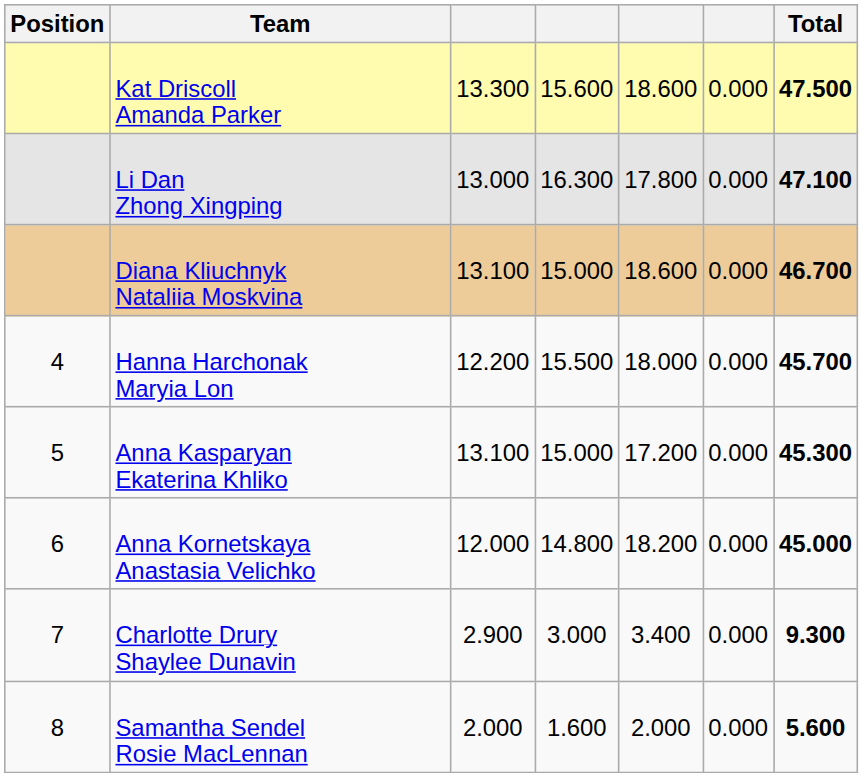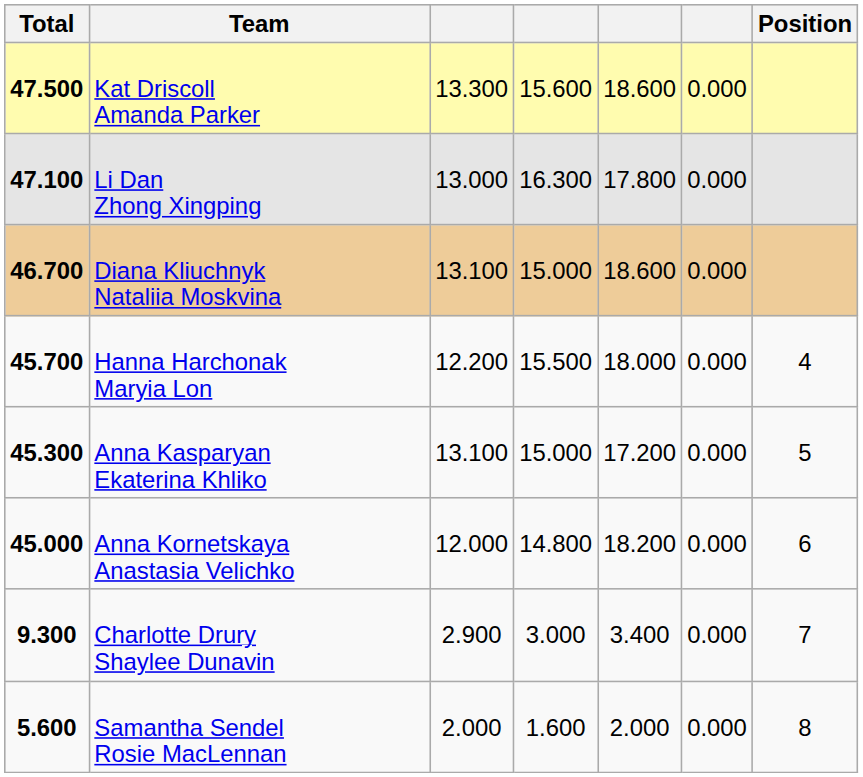 <table class="wikitable sortable" style="text-align:center; font-size:95%">
 <tr>
-<th scope=col>Position</th>
+<th scope=col;>Total</th>
 <th scope="col" style="width:210px;">Team</th>
 <th scope=col></th>
 <th scope=col></th>
 <th scope=col></th>
 <th scope=col></th>
-<th scope=col;>Total</th>
+<th scope=col>Position</th>
 </tr>
 <tr style="background:#fffcaf;">
-<td rowspan=1></td>
+<td><strong>47.500</strong></td>
 <td style="text-align:left;"><br><a href='#'>Kat Driscoll</a><br><a href='#'>Amanda Parker</a></td>
 <td>13.300</td>
 <td>15.600</td>
 <td>18.600</td>
 <td>0.000</td>
-<td><strong>47.500</strong></td>
+<td rowspan=1></td>
 </tr>
 <tr style="background:#e5e5e5;">
-<td rowspan=1></td>
+<td><strong>47.100</strong></td>
 <td style="text-align:left;"><br><a href='#'>Li Dan</a><br><a href='#'>Zhong Xingping</a></td>
 <td>13.000</td>
 <td>16.300</td>
 <td>17.800</td>
 <td>0.000</td>
-<td><strong>47.100</strong></td>
+<td rowspan=1></td>
 </tr>
 <tr style="background:#ec9;">
-<td rowspan=1></td>
+<td><strong>46.700</strong></td>
 <td style="text-align:left;"><br><a href='#'>Diana Kliuchnyk</a><br><a href='#'>Nataliia Moskvina</a></td>
 <td>13.100</td>
 <td>15.000</td>
 <td>18.600</td>
 <td>0.000</td>
-<td><strong>46.700</strong></td>
+<td rowspan=1></td>
 </tr>
 <tr>
-<td scope=row style="text-align:center">4</td>
+<td><strong>45.700</strong></td>
 <td style="text-align:left;"><br><a href='#'>Hanna Harchonak</a><br><a href='#'>Maryia Lon</a></td>
 <td>12.200</td>
 <td>15.500</td>
 <td>18.000</td>
 <td>0.000</td>
-<td><strong>45.700</strong></td>
+<td scope=row style="text-align:center">4</td>
 </tr>
 <tr>
-<td scope=row style="text-align:center">5</td>
+<td><strong>45.300</strong></td>
 <td style="text-align:left;"><br><a href='#'>Anna Kasparyan</a><br><a href='#'>Ekaterina Khliko</a></td>
 <td>13.100</td>
 <td>15.000</td>
 <td>17.200</td>
 <td>0.000</td>
-<td><strong>45.300</strong></td>
+<td scope=row style="text-align:center">5</td>
 </tr>
 <tr>
-<td scope=row style="text-align:center">6</td>
+<td><strong>45.000</strong></td>
 <td style="text-align:left;"><br><a href='#'>Anna Kornetskaya</a><br><a href='#'>Anastasia Velichko</a></td>
 <td>12.000</td>
 <td>14.800</td>
 <td>18.200</td>
 <td>0.000</td>
-<td><strong>45.000</strong></td>
+<td scope=row style="text-align:center">6</td>
 </tr>
 <tr>
-<td scope=row style="text-align:center">7</td>
+<td><strong>9.300</strong></td>
 <td style="text-align:left;"><br><a href='#'>Charlotte Drury</a><br><a href='#'>Shaylee Dunavin</a></td>
 <td>2.900</td>
 <td>3.000</td>
 <td>3.400</td>
 <td>0.000</td>
-<td><strong>9.300</strong></td>
+<td scope=row style="text-align:center">7</td>
 </tr>
 <tr>
-<td scope=row style="text-align:center">8</td>
+<td><strong>5.600</strong></td>
 <td style="text-align:left;"><br><a href='#'>Samantha Sendel</a><br><a href='#'>Rosie MacLennan</a></td>
 <td>2.000</td>
 <td>1.600</td>
 <td>2.000</td>
 <td>0.000</td>
-<td><strong>5.600</strong></td>
+<td scope=row style="text-align:center">8</td>
 </tr>
 </table>
